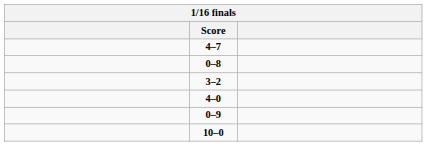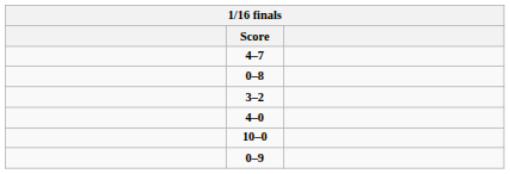 <table class="wikitable" style="text-align: center; font-size:90% ">
 <tr>
 <th colspan=3>1/16 finals</th>
 </tr>
 <tr>
 <th align="right" width="250"></th>
 <th width="60">Score</th>
 <th align="left" width="250"></th>
 </tr>
 <tr>
 <td align=left></td>
 <td align=center><strong>4–7</strong></td>
 <td align=left><strong></strong></td>
 </tr>
 <tr>
 <td align=left></td>
 <td align=center><strong>0–8</strong></td>
 <td align=left><strong></strong></td>
 </tr>
 <tr>
 <td align=left><strong></strong></td>
 <td align=center><strong>3–2</strong></td>
 <td align=left></td>
 </tr>
 <tr>
 <td align=left><strong></strong></td>
 <td align=center><strong>4–0</strong></td>
 <td align=left></td>
 </tr>
 <tr>
+<td align=left><strong></strong></td>
+<td align=center><strong>10–0</strong></td>
+<td align=left></td>
+</tr>
+<tr>
 <td align=left></td>
 <td align=center><strong>0–9</strong></td>
 <td align=left><strong></strong></td>
 </tr>
-<tr>
-<td align=left><strong></strong></td>
-<td align=center><strong>10–0</strong></td>
-<td align=left></td>
-</tr>
 </table>
